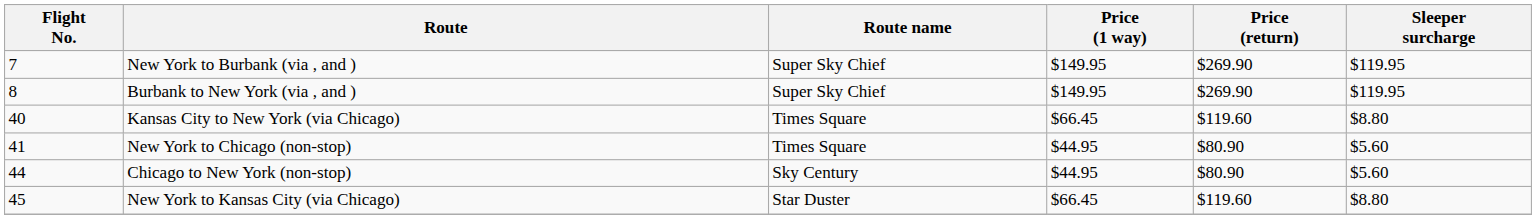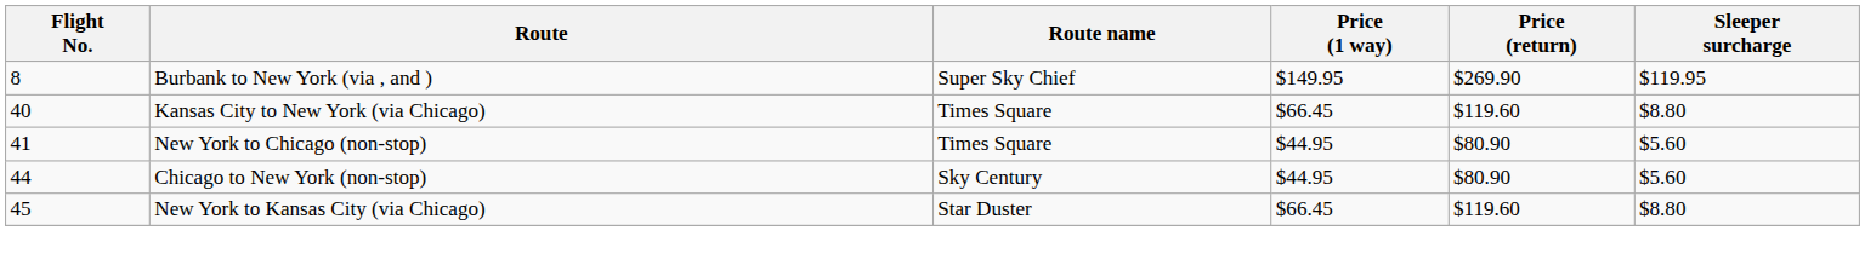 <table class="wikitable" style="width:72%">
 <tr>
 <th>Flight<br>No.</th>
 <th>Route</th>
 <th>Route name</th>
 <th>Price<br>(1 way)</th>
 <th>Price<br>(return)</th>
 <th>Sleeper<br>surcharge</th>
-</tr>
-<tr>
-<td>7</td>
-<td>New York to Burbank (via ,  and )</td>
-<td>Super Sky Chief</td>
-<td>$149.95</td>
-<td>$269.90</td>
-<td>$119.95</td>
 </tr>
 <tr>
 <td>8</td>
 <td>Burbank to New York (via ,  and )</td>
 <td>Super Sky Chief</td>
 <td>$149.95</td>
 <td>$269.90</td>
 <td>$119.95</td>
 </tr>
 <tr>
 <td>40</td>
 <td>Kansas City to New York (via Chicago)</td>
 <td>Times Square</td>
 <td>$66.45</td>
 <td>$119.60</td>
 <td>$8.80</td>
 </tr>
 <tr>
 <td>41</td>
 <td>New York to Chicago (non-stop)</td>
 <td>Times Square</td>
 <td>$44.95</td>
 <td>$80.90</td>
 <td>$5.60</td>
 </tr>
 <tr>
 <td>44</td>
 <td>Chicago to New York (non-stop)</td>
 <td>Sky Century</td>
 <td>$44.95</td>
 <td>$80.90</td>
 <td>$5.60</td>
 </tr>
 <tr>
 <td>45</td>
 <td>New York to Kansas City (via Chicago)</td>
 <td>Star Duster</td>
 <td>$66.45</td>
 <td>$119.60</td>
 <td>$8.80</td>
 </tr>
 <tr>
 </tr>
 </table>
